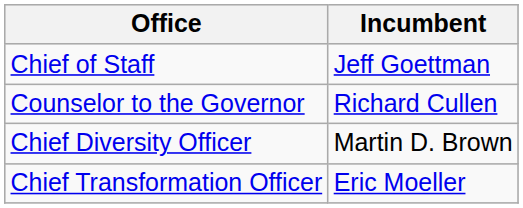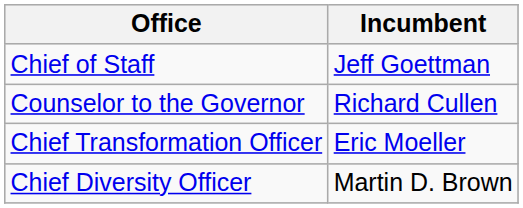 <table class=wikitable>
 <tr>
 <th>Office</th>
 <th>Incumbent</th>
 </tr>
 <tr>
 <td><a href='#'>Chief of Staff</a></td>
 <td><a href='#'>Jeff Goettman</a></td>
 </tr>
 <tr>
 <td><a href='#'>Counselor to the Governor</a></td>
 <td><a href='#'>Richard Cullen</a></td>
 </tr>
 <tr>
+<td><a href='#'>Chief Transformation Officer</a></td>
+<td><a href='#'>Eric Moeller</a></td>
+</tr>
+<tr>
 <td><a href='#'>Chief Diversity Officer</a></td>
 <td>Martin D. Brown</td>
 </tr>
-<tr>
-<td><a href='#'>Chief Transformation Officer</a></td>
-<td><a href='#'>Eric Moeller</a></td>
-</tr>
 </table>
